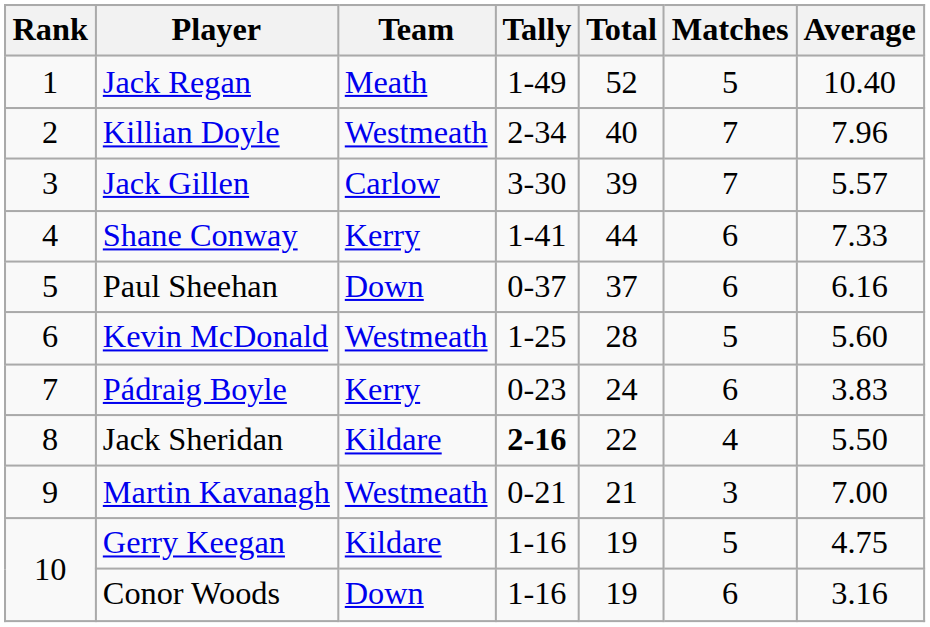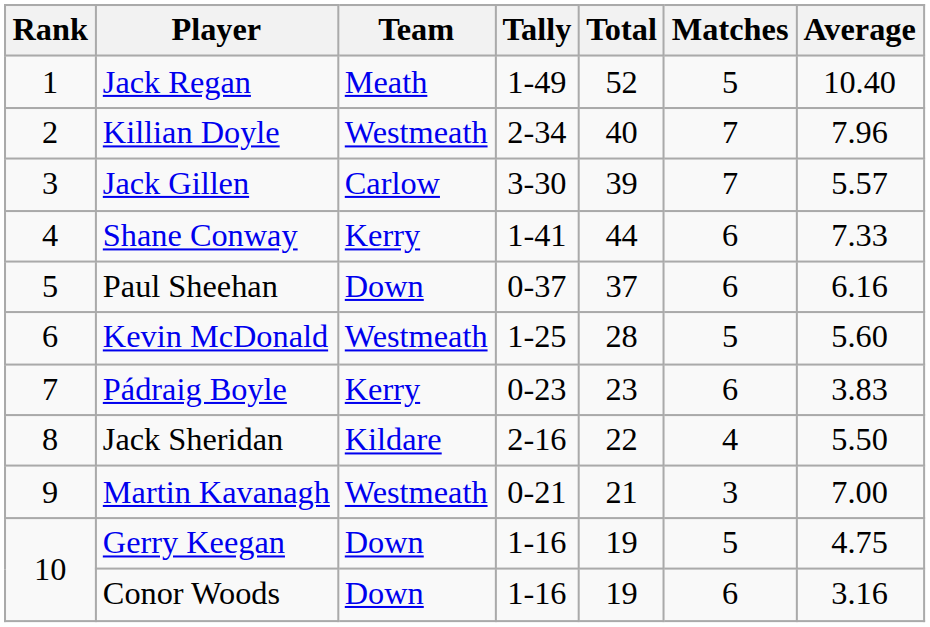 <table class="wikitable sortable">
 <tr>
 <th>Rank</th>
 <th>Player</th>
 <th>Team</th>
 <th>Tally</th>
 <th>Total</th>
 <th>Matches</th>
 <th>Average</th>
 </tr>
 <tr>
 <td rowspan="1" style="text-align:center;">1</td>
 <td><a href='#'>Jack Regan</a></td>
 <td><a href='#'>Meath</a></td>
 <td align=center>1-49</td>
 <td align=center>52</td>
 <td align=center>5</td>
 <td align=center>10.40</td>
 </tr>
 <tr>
 <td rowspan="1" style="text-align:center;">2</td>
 <td><a href='#'>Killian Doyle</a></td>
 <td><a href='#'>Westmeath</a></td>
 <td align=center>2-34</td>
 <td align=center>40</td>
 <td align=center>7</td>
 <td align=center>7.96</td>
 </tr>
 <tr>
 <td rowspan="1" style="text-align:center;">3</td>
 <td><a href='#'>Jack Gillen</a></td>
 <td><a href='#'>Carlow</a></td>
 <td align=center>3-30</td>
 <td align=center>39</td>
 <td align=center>7</td>
 <td align=center>5.57</td>
 </tr>
 <tr>
 <td rowspan="1" style="text-align:center;">4</td>
 <td><a href='#'>Shane Conway</a></td>
 <td><a href='#'>Kerry</a></td>
 <td align=center>1-41</td>
 <td align=center>44</td>
 <td align=center>6</td>
 <td align=center>7.33</td>
 </tr>
 <tr>
 <td rowspan="1" style="text-align:center;">5</td>
 <td>Paul Sheehan</td>
 <td><a href='#'>Down</a></td>
 <td align=center>0-37</td>
 <td align=center>37</td>
 <td align=center>6</td>
 <td align=center>6.16</td>
 </tr>
 <tr>
 <td rowspan="1" style="text-align:center;">6</td>
 <td><a href='#'>Kevin McDonald</a></td>
 <td><a href='#'>Westmeath</a></td>
 <td align=center>1-25</td>
 <td align=center>28</td>
 <td align=center>5</td>
 <td align=center>5.60</td>
 </tr>
 <tr>
 <td rowspan="1" style="text-align:center;">7</td>
 <td><a href='#'>Pádraig Boyle</a></td>
 <td><a href='#'>Kerry</a></td>
 <td align=center>0-23</td>
-<td align=center>24</td>
+<td align=center>23</td>
 <td align=center>6</td>
 <td align=center>3.83</td>
 </tr>
 <tr>
 <td rowspan="1" style="text-align:center;">8</td>
 <td>Jack Sheridan</td>
 <td><a href='#'>Kildare</a></td>
-<td align=center><strong>2-16</strong></td>
+<td align=center>2-16</td>
 <td align=center>22</td>
 <td align=center>4</td>
 <td align=center>5.50</td>
 </tr>
 <tr>
 <td rowspan="1" style="text-align:center;">9</td>
 <td><a href='#'>Martin Kavanagh</a></td>
 <td><a href='#'>Westmeath</a></td>
 <td align=center>0-21</td>
 <td align=center>21</td>
 <td align=center>3</td>
 <td align=center>7.00</td>
 </tr>
 <tr>
 <td rowspan="2" style="text-align:center;">10</td>
 <td><a href='#'>Gerry Keegan</a></td>
-<td><a href='#'>Kildare</a></td>
+<td><a href='#'>Down</a></td>
 <td align=center>1-16</td>
 <td align=center>19</td>
 <td align=center>5</td>
 <td align=center>4.75</td>
 </tr>
 <tr>
 <td>Conor Woods</td>
 <td><a href='#'>Down</a></td>
 <td align=center>1-16</td>
 <td align=center>19</td>
 <td align=center>6</td>
 <td align=center>3.16</td>
 </tr>
 </table>
